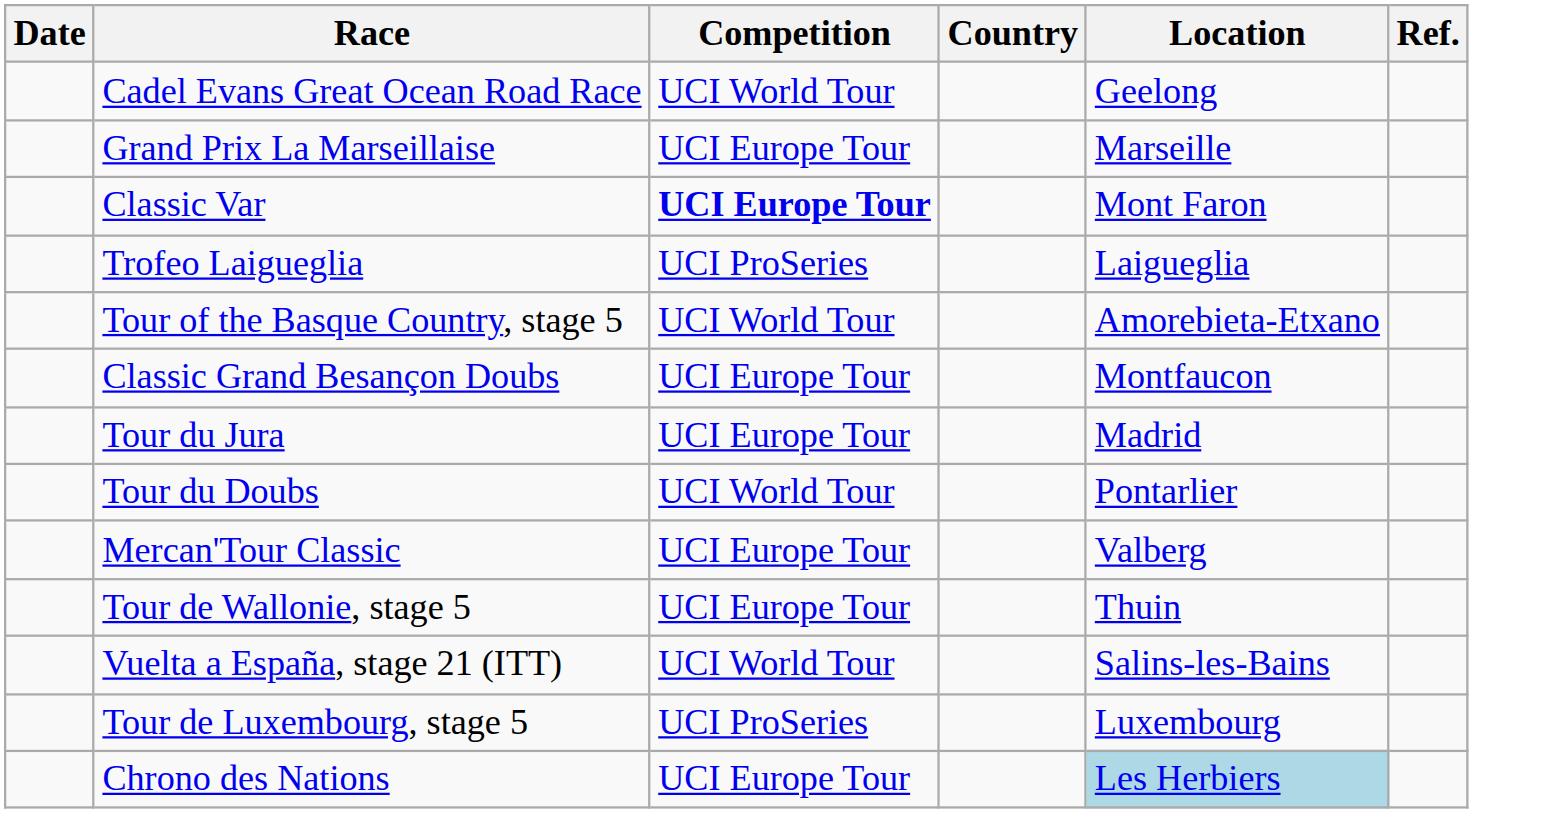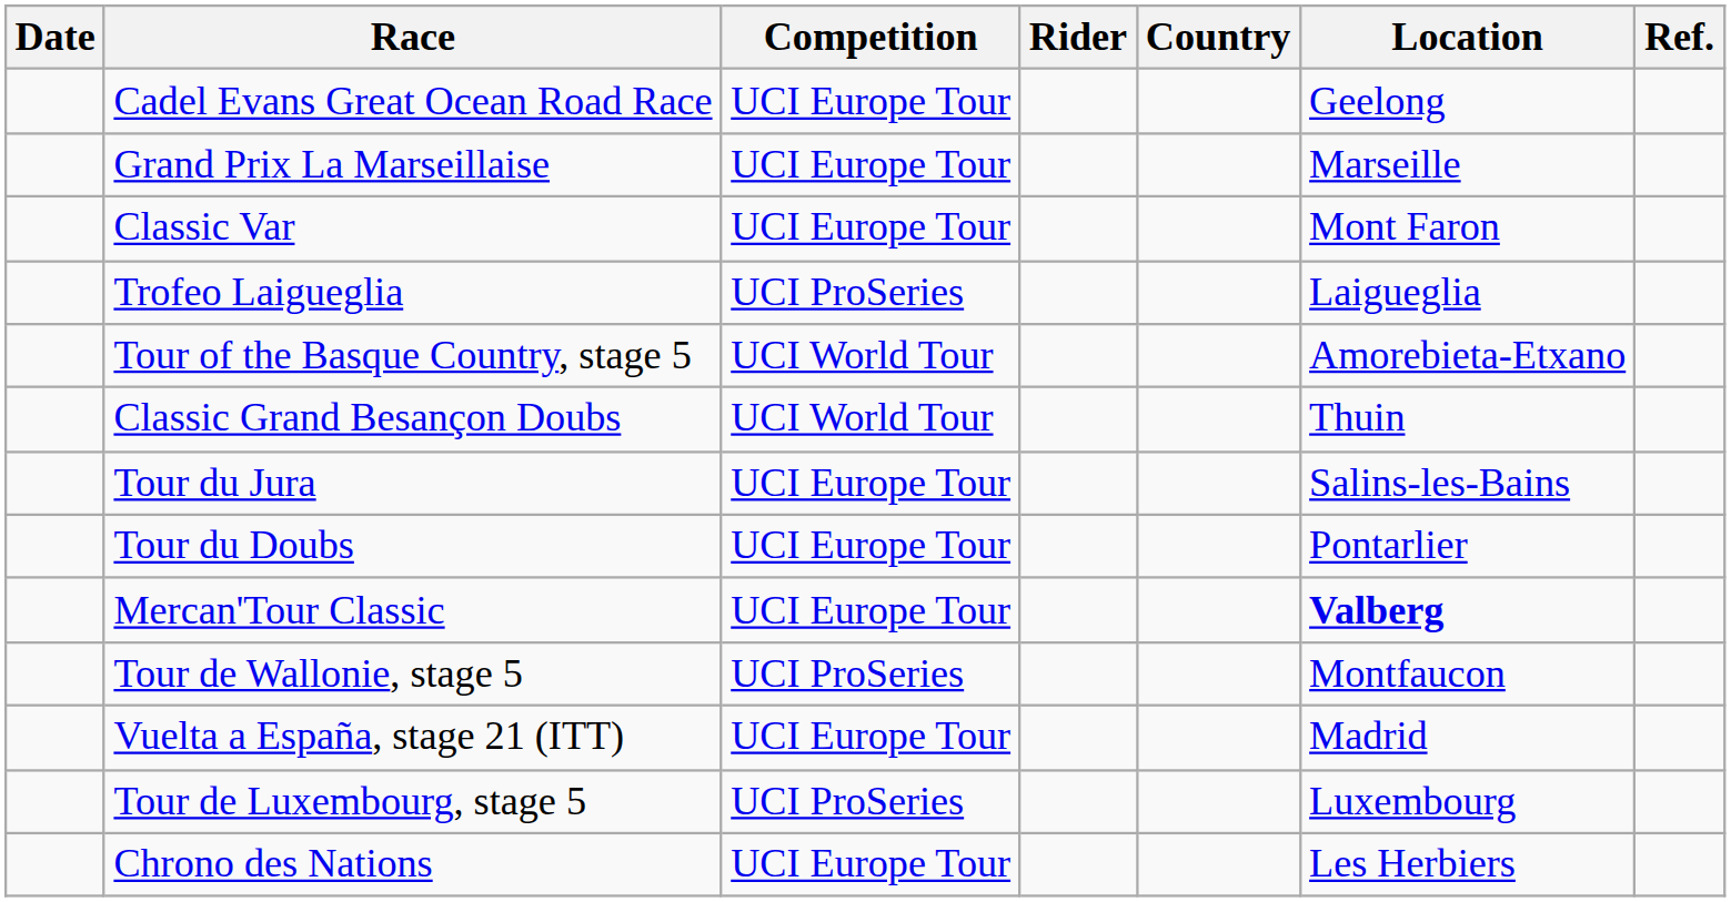 <table class="wikitable sortable">
 <tr>
 <th>Date</th>
 <th>Race</th>
 <th>Competition</th>
+<th>Rider</th>
 <th>Country</th>
 <th>Location</th>
 <th class="unsortable">Ref.</th>
 </tr>
 <tr>
 <td></td>
 <td><a href='#'>Cadel Evans Great Ocean Road Race</a></td>
-<td><a href='#'>UCI World Tour</a></td>
+<td><a href='#'>UCI Europe Tour</a></td>
+<td></td>
 <td></td>
 <td><a href='#'>Geelong</a></td>
 <td align="center"></td>
 </tr>
 <tr>
 <td></td>
 <td><a href='#'>Grand Prix La Marseillaise</a></td>
 <td><a href='#'>UCI Europe Tour</a></td>
 <td></td>
+<td></td>
 <td><a href='#'>Marseille</a></td>
 <td align="center"></td>
 </tr>
 <tr>
 <td></td>
 <td><a href='#'>Classic Var</a></td>
-<td><strong><a href='#'>UCI Europe Tour</a></strong></td>
+<td><a href='#'>UCI Europe Tour</a></td>
+<td></td>
 <td></td>
 <td><a href='#'>Mont Faron</a></td>
 <td align="center"></td>
 </tr>
 <tr>
 <td></td>
 <td><a href='#'>Trofeo Laigueglia</a></td>
 <td><a href='#'>UCI ProSeries</a></td>
 <td></td>
+<td></td>
 <td><a href='#'>Laigueglia</a></td>
 <td align="center"></td>
 </tr>
 <tr>
 <td></td>
 <td><a href='#'>Tour of the Basque Country</a>, stage 5</td>
 <td><a href='#'>UCI World Tour</a></td>
 <td></td>
+<td></td>
 <td><a href='#'>Amorebieta-Etxano</a></td>
 <td align="center"></td>
 </tr>
 <tr>
 <td></td>
 <td><a href='#'>Classic Grand Besançon Doubs</a></td>
-<td><a href='#'>UCI Europe Tour</a></td>
+<td><a href='#'>UCI World Tour</a></td>
 <td></td>
-<td><a href='#'>Montfaucon</a></td>
+<td></td>
+<td><a href='#'>Thuin</a></td>
 <td align="center"></td>
 </tr>
 <tr>
 <td></td>
 <td><a href='#'>Tour du Jura</a></td>
 <td><a href='#'>UCI Europe Tour</a></td>
 <td></td>
-<td><a href='#'>Madrid</a></td>
+<td></td>
+<td><a href='#'>Salins-les-Bains</a></td>
 <td align="center"></td>
 </tr>
 <tr>
 <td></td>
 <td><a href='#'>Tour du Doubs</a></td>
-<td><a href='#'>UCI World Tour</a></td>
+<td><a href='#'>UCI Europe Tour</a></td>
+<td></td>
 <td></td>
 <td><a href='#'>Pontarlier</a></td>
 <td align="center"></td>
 </tr>
 <tr>
 <td></td>
 <td><a href='#'>Mercan'Tour Classic</a></td>
 <td><a href='#'>UCI Europe Tour</a></td>
 <td></td>
-<td><a href='#'>Valberg</a></td>
+<td></td>
+<td><strong><a href='#'>Valberg</a></strong></td>
 <td align="center"></td>
 </tr>
 <tr>
 <td></td>
 <td><a href='#'>Tour de Wallonie</a>, stage 5</td>
-<td><a href='#'>UCI Europe Tour</a></td>
+<td><a href='#'>UCI ProSeries</a></td>
 <td></td>
-<td><a href='#'>Thuin</a></td>
+<td></td>
+<td><a href='#'>Montfaucon</a></td>
 <td align="center"></td>
 </tr>
 <tr>
 <td></td>
 <td><a href='#'>Vuelta a España</a>, stage 21 (ITT)</td>
-<td><a href='#'>UCI World Tour</a></td>
+<td><a href='#'>UCI Europe Tour</a></td>
 <td></td>
-<td><a href='#'>Salins-les-Bains</a></td>
+<td></td>
+<td><a href='#'>Madrid</a></td>
 <td align="center"></td>
 </tr>
 <tr>
 <td></td>
 <td><a href='#'>Tour de Luxembourg</a>, stage 5</td>
 <td><a href='#'>UCI ProSeries</a></td>
+<td></td>
 <td></td>
 <td><a href='#'>Luxembourg</a></td>
 <td align="center"></td>
 </tr>
 <tr>
 <td></td>
 <td><a href='#'>Chrono des Nations</a></td>
 <td><a href='#'>UCI Europe Tour</a></td>
 <td></td>
-<td style="background: lightblue;"><a href='#'>Les Herbiers</a></td>
+<td></td>
+<td><a href='#'>Les Herbiers</a></td>
 <td align="center"></td>
 </tr>
 </table>
